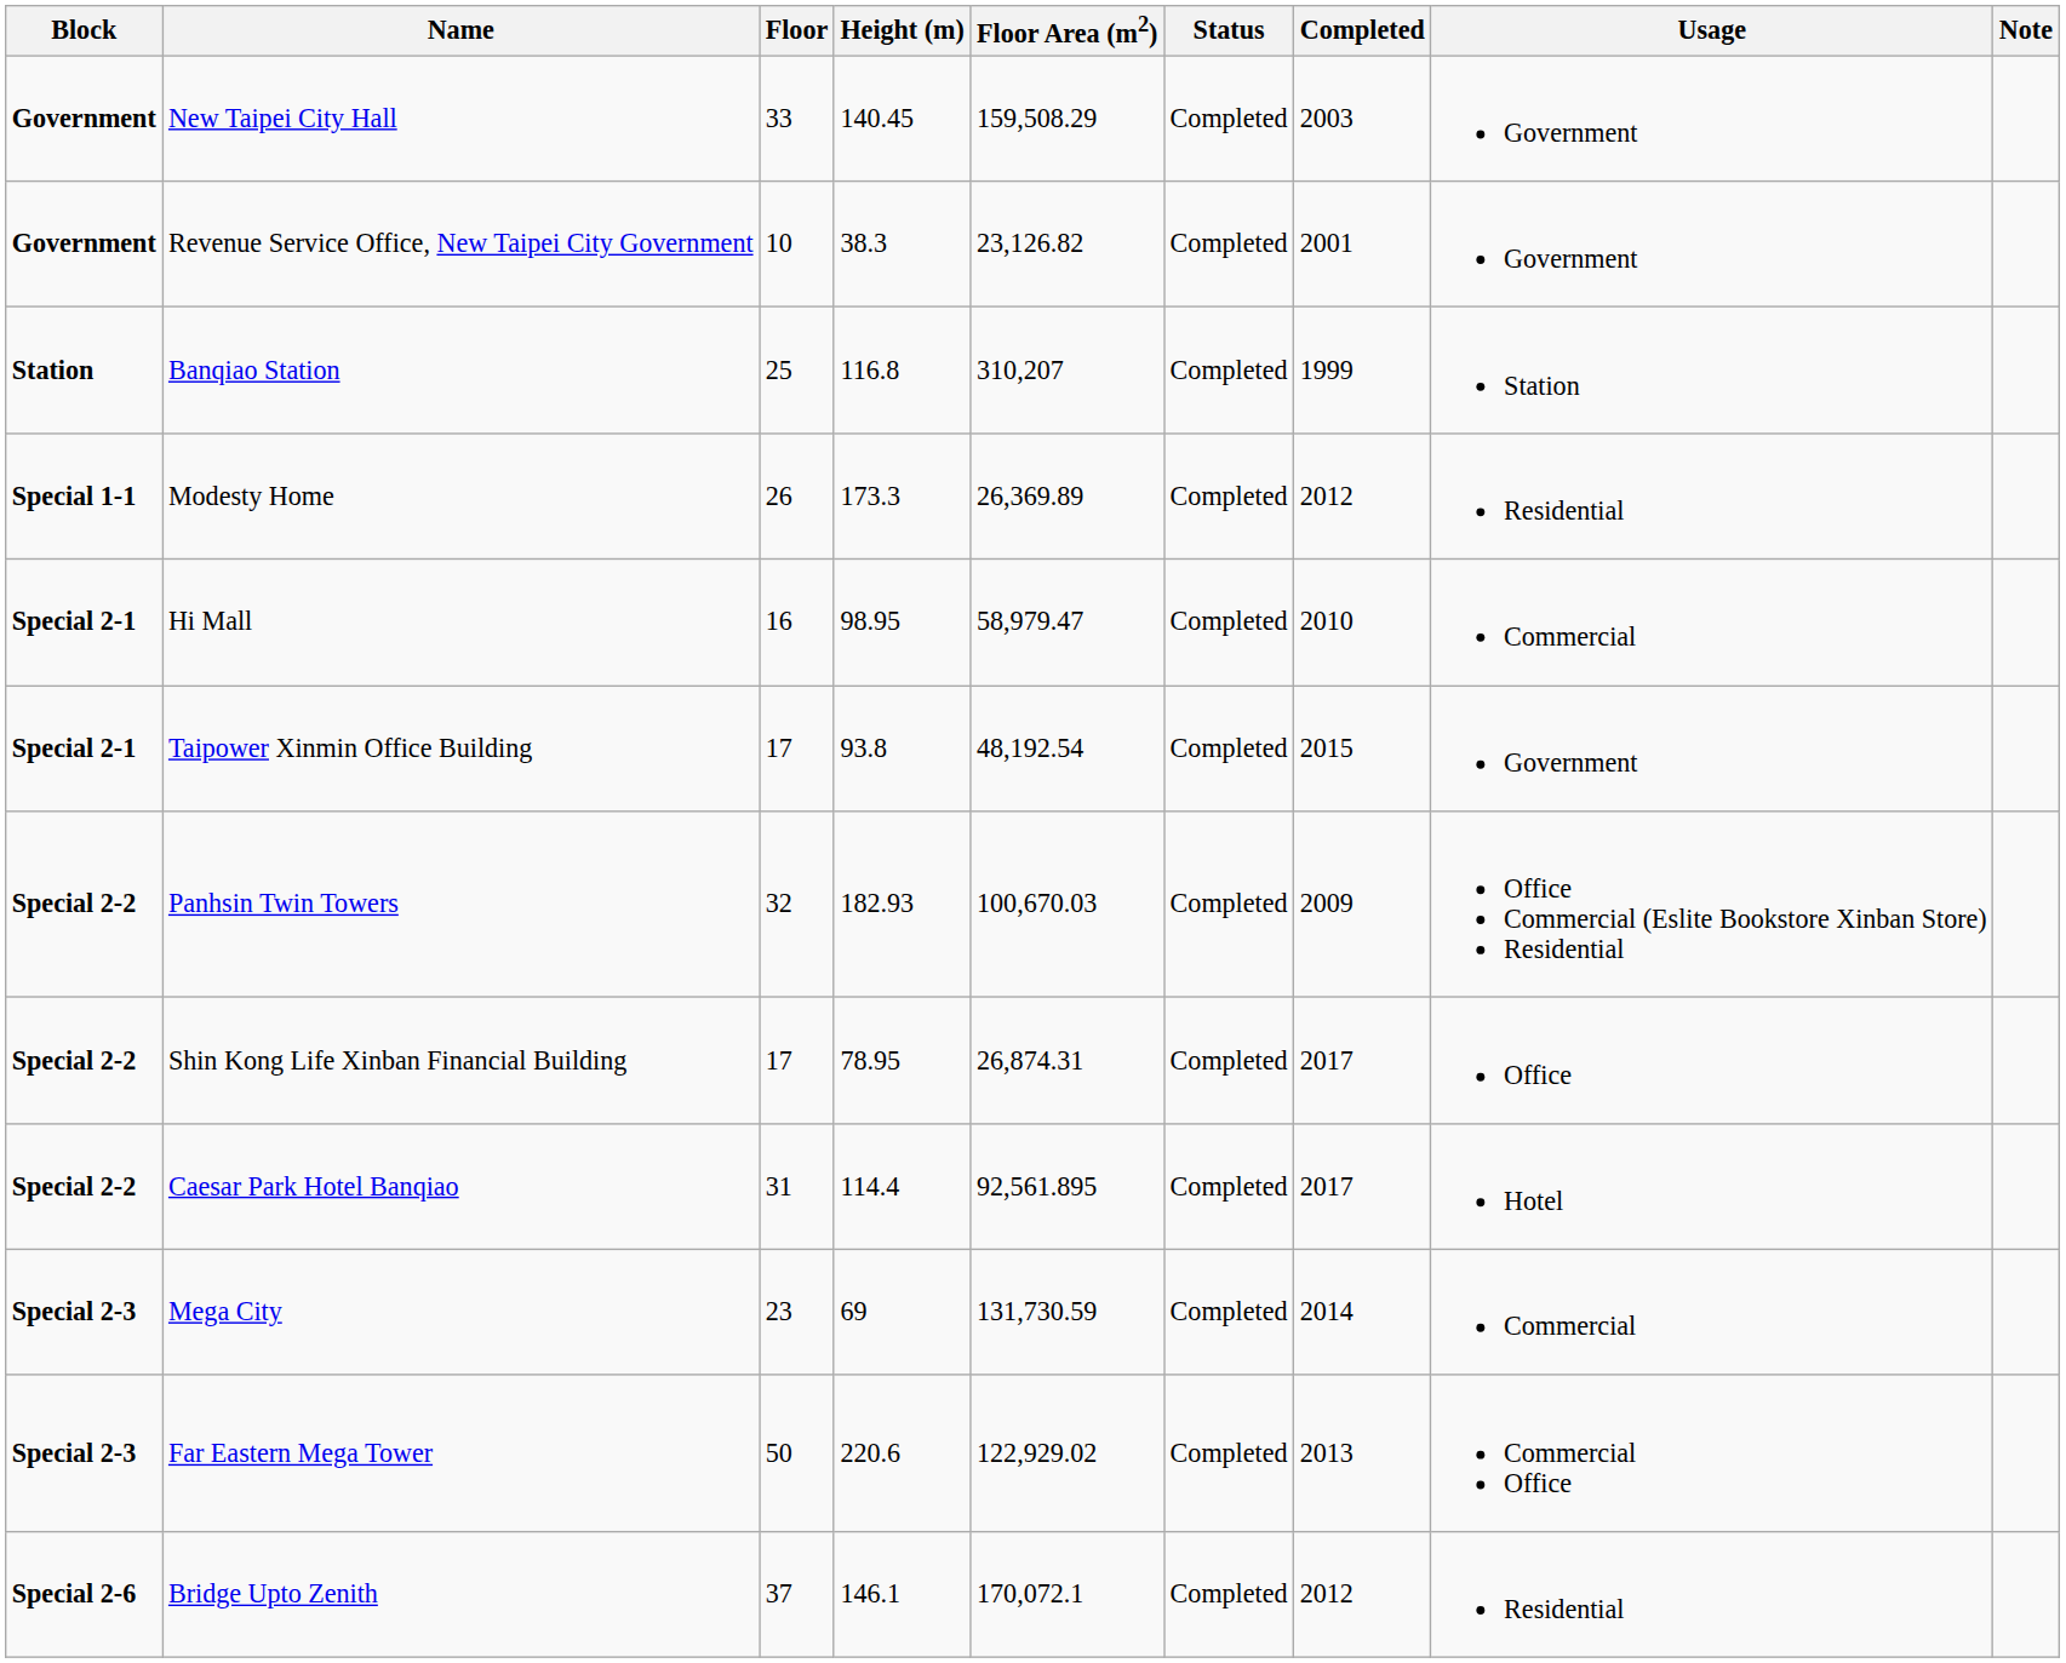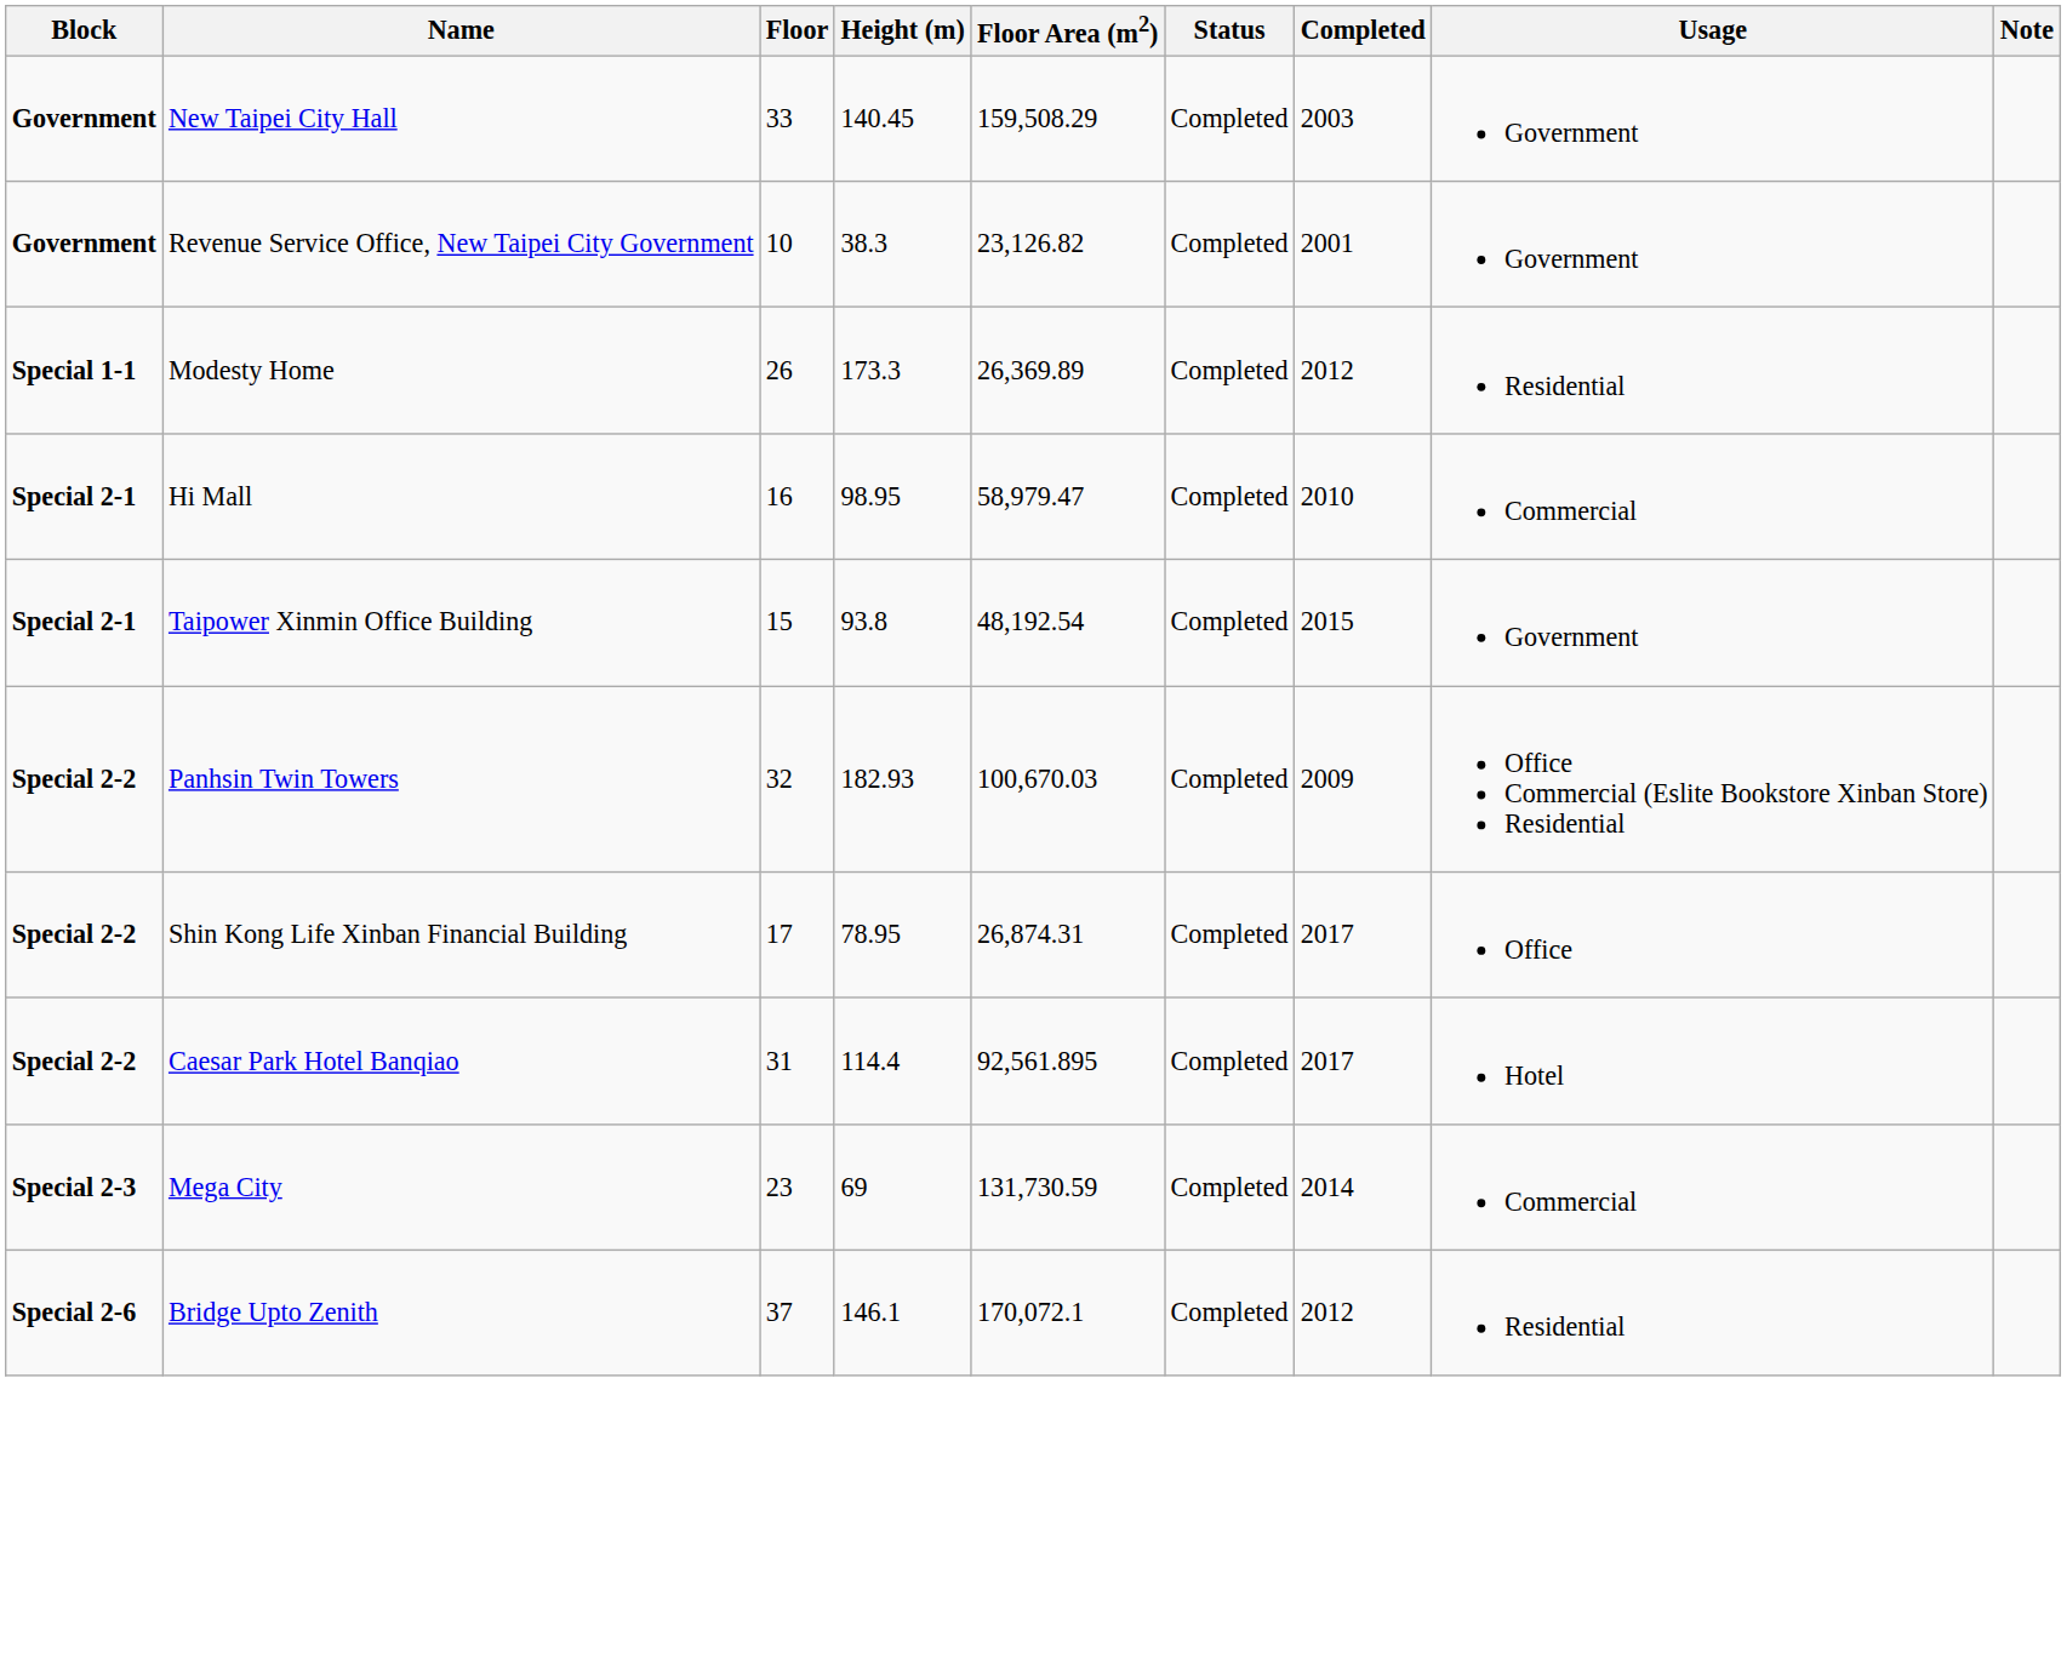 <table class="wikitable sortable">
 <tr>
 <th>Block</th>
 <th>Name</th>
 <th>Floor</th>
 <th>Height (m)</th>
 <th>Floor Area (m<sup>2</sup>)</th>
 <th>Status</th>
 <th>Completed</th>
 <th>Usage</th>
 <th>Note</th>
 </tr>
 <tr>
 <td><strong>Government</strong></td>
 <td><a href='#'>New Taipei City Hall</a></td>
 <td>33</td>
 <td>140.45</td>
 <td>159,508.29</td>
 <td>Completed</td>
 <td>2003</td>
 <td><br><ul><li>Government</li></ul></td>
 <td></td>
 </tr>
 <tr>
 <td><strong>Government</strong></td>
 <td>Revenue Service Office, <a href='#'>New Taipei City Government</a></td>
 <td>10</td>
 <td>38.3</td>
 <td>23,126.82</td>
 <td>Completed</td>
 <td>2001</td>
 <td><br><ul><li>Government</li></ul></td>
 <td></td>
 </tr>
 <tr>
-<td><strong>Station</strong></td>
-<td><a href='#'>Banqiao Station</a></td>
-<td>25</td>
-<td>116.8</td>
-<td>310,207</td>
-<td>Completed</td>
-<td>1999</td>
-<td><br><ul><li>Station</li></ul></td>
-<td></td>
-</tr>
-<tr>
 <td><strong>Special 1-1</strong></td>
 <td>Modesty Home</td>
 <td>26</td>
 <td>173.3</td>
 <td>26,369.89</td>
 <td>Completed</td>
 <td>2012</td>
 <td><br><ul><li>Residential</li></ul></td>
 <td></td>
 </tr>
 <tr>
 <td><strong>Special 2-1</strong></td>
 <td>Hi Mall</td>
 <td>16</td>
 <td>98.95</td>
 <td>58,979.47</td>
 <td>Completed</td>
 <td>2010</td>
 <td><br><ul><li>Commercial</li></ul></td>
 <td></td>
 </tr>
 <tr>
 <td><strong>Special 2-1</strong></td>
 <td><a href='#'>Taipower</a> Xinmin Office Building</td>
-<td>17</td>
+<td>15</td>
 <td>93.8</td>
 <td>48,192.54</td>
 <td>Completed</td>
 <td>2015</td>
 <td><br><ul><li>Government</li></ul></td>
 <td></td>
 </tr>
 <tr>
 <td><strong>Special 2-2</strong></td>
 <td><a href='#'>Panhsin Twin Towers</a></td>
 <td>32</td>
 <td>182.93</td>
 <td>100,670.03</td>
 <td>Completed</td>
 <td>2009</td>
 <td><br><ul><li>Office</li><li>Commercial (Eslite Bookstore Xinban Store)</li><li>Residential</li></ul></td>
 <td></td>
 </tr>
 <tr>
 <td><strong>Special 2-2</strong></td>
 <td>Shin Kong Life Xinban Financial Building</td>
 <td>17</td>
 <td>78.95</td>
 <td>26,874.31</td>
 <td>Completed</td>
 <td>2017</td>
 <td><br><ul><li>Office</li></ul></td>
 <td></td>
 </tr>
 <tr>
 <td><strong>Special 2-2</strong></td>
 <td><a href='#'>Caesar Park Hotel Banqiao</a></td>
 <td>31</td>
 <td>114.4</td>
 <td>92,561.895</td>
 <td>Completed</td>
 <td>2017</td>
 <td><br><ul><li>Hotel</li></ul></td>
 <td></td>
 </tr>
 <tr>
 <td><strong>Special 2-3</strong></td>
 <td><a href='#'>Mega City</a></td>
 <td>23</td>
 <td>69</td>
 <td>131,730.59</td>
 <td>Completed</td>
 <td>2014</td>
 <td><br><ul><li>Commercial</li></ul></td>
 <td></td>
 </tr>
 <tr>
-<td><strong>Special 2-3</strong></td>
-<td><a href='#'>Far Eastern Mega Tower</a></td>
-<td>50</td>
-<td>220.6</td>
-<td>122,929.02</td>
-<td>Completed</td>
-<td>2013</td>
-<td><br><ul><li>Commercial</li><li>Office</li></ul></td>
-<td></td>
-</tr>
-<tr>
 <td><strong>Special 2-6</strong></td>
 <td><a href='#'>Bridge Upto Zenith</a></td>
 <td>37</td>
 <td>146.1</td>
 <td>170,072.1</td>
 <td>Completed</td>
 <td>2012</td>
 <td><br><ul><li>Residential</li></ul></td>
 <td></td>
 </tr>
 </table>
